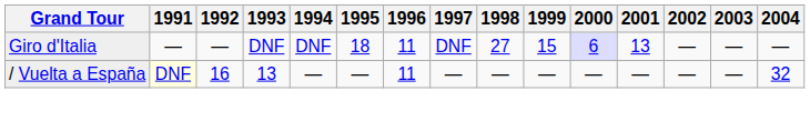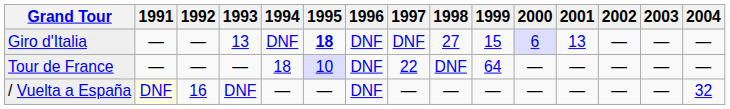 <table class="wikitable">
 <tr style="background:#EEE;">
 <th><a href='#'>Grand Tour</a></th>
 <th scope="col">1991</th>
 <th scope="col">1992</th>
 <th scope="col">1993</th>
 <th scope="col">1994</th>
 <th scope="col">1995</th>
 <th scope="col">1996</th>
 <th scope="col">1997</th>
 <th scope="col">1998</th>
 <th scope="col">1999</th>
 <th scope="col">2000</th>
 <th scope="col">2001</th>
 <th scope="col">2002</th>
 <th scope="col">2003</th>
 <th scope="col">2004</th>
 </tr>
 <tr style="text-align:center;">
 <td style="text-align:left; background:#EFEFEF;"> <a href='#'>Giro d'Italia</a></td>
 <td>—</td>
 <td>—</td>
+<td><a href='#'>13</a></td>
 <td><a href='#'>DNF</a></td>
+<td><strong><a href='#'>18</a></strong></td>
 <td><a href='#'>DNF</a></td>
-<td><a href='#'>18</a></td>
-<td><a href='#'>11</a></td>
 <td><a href='#'>DNF</a></td>
 <td><a href='#'>27</a></td>
 <td><a href='#'>15</a></td>
 <td style="text-align:center; background:#ddf;"><a href='#'>6</a></td>
 <td><a href='#'>13</a></td>
 <td>—</td>
 <td>—</td>
 <td>—</td>
 </tr>
 <tr style="text-align:center;">
+<td style="text-align:left; background:#EFEFEF;"> <a href='#'>Tour de France</a></td>
+<td>—</td>
+<td>—</td>
+<td>—</td>
+<td><a href='#'>18</a></td>
+<td style="background:#ddf;"><a href='#'>10</a></td>
+<td><a href='#'>DNF</a></td>
+<td><a href='#'>22</a></td>
+<td><a href='#'>DNF</a></td>
+<td><a href='#'>64</a></td>
+<td>—</td>
+<td>—</td>
+<td>—</td>
+<td>—</td>
+<td>—</td>
+</tr>
+<tr style="text-align:center;">
 <td style="text-align:left; background:#EFEFEF;">/ <a href='#'>Vuelta a España</a></td>
 <td style="background: lightyellow;"><a href='#'>DNF</a></td>
 <td><a href='#'>16</a></td>
-<td><a href='#'>13</a></td>
+<td><a href='#'>DNF</a></td>
 <td>—</td>
 <td>—</td>
-<td><a href='#'>11</a></td>
+<td><a href='#'>DNF</a></td>
 <td>—</td>
 <td>—</td>
 <td>—</td>
 <td>—</td>
 <td>—</td>
 <td>—</td>
 <td>—</td>
 <td><a href='#'>32</a></td>
 </tr>
 </table>
